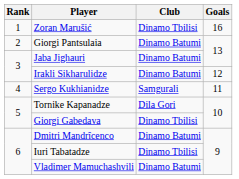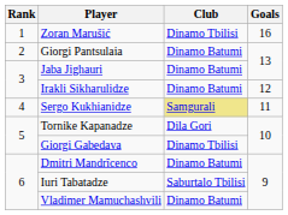 <table class="wikitable" style="text-align:center;">
 <tr>
 <th>Rank</th>
 <th>Player</th>
 <th>Club</th>
 <th>Goals</th>
 </tr>
 <tr>
 <td>1</td>
 <td align="left"> <a href='#'>Zoran Marušić</a></td>
 <td align="left"><a href='#'>Dinamo Tbilisi</a></td>
 <td>16</td>
 </tr>
 <tr>
 <td>2</td>
 <td align="left"> Giorgi Pantsulaia</td>
 <td align="left"><a href='#'>Dinamo Batumi</a></td>
 <td rowspan="2">13</td>
 </tr>
 <tr>
 <td rowspan="2">3</td>
 <td align="left"> <a href='#'>Jaba Jighauri</a></td>
 <td align="left"><a href='#'>Dinamo Batumi</a></td>
 </tr>
 <tr>
 <td align="left"> <a href='#'>Irakli Sikharulidze</a></td>
 <td align="left"><a href='#'>Dinamo Batumi</a></td>
 <td>12</td>
 </tr>
 <tr>
 <td>4</td>
 <td align="left"> <a href='#'>Sergo Kukhianidze</a></td>
-<td align="left"><a href='#'>Samgurali</a></td>
+<td align="left" style="background: khaki;"><a href='#'>Samgurali</a></td>
 <td>11</td>
 </tr>
 <tr>
 <td rowspan="2">5</td>
 <td align="left"> Tornike Kapanadze</td>
 <td align="left"><a href='#'>Dila Gori</a></td>
 <td rowspan="2">10</td>
 </tr>
 <tr>
 <td align="left"> <a href='#'>Giorgi Gabedava</a></td>
 <td align="left"><a href='#'>Dinamo Tbilisi</a></td>
 </tr>
 <tr>
 <td rowspan="3">6</td>
 <td align="left"> <a href='#'>Dmitri Mandrîcenco</a></td>
 <td align="left"><a href='#'>Dinamo Batumi</a></td>
 <td rowspan="3">9</td>
 </tr>
 <tr>
 <td align="left"> Iuri Tabatadze</td>
-<td align="left"><a href='#'>Dinamo Tbilisi</a></td>
+<td align="left"><a href='#'>Saburtalo Tbilisi</a></td>
 </tr>
 <tr>
 <td align="left"> <a href='#'>Vladimer Mamuchashvili</a></td>
 <td align="left"><a href='#'>Dinamo Batumi</a></td>
 </tr>
 </table>
